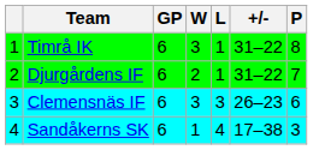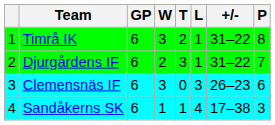 <table class="wikitable">
 <tr>
 <th></th>
 <th>Team</th>
 <th>GP</th>
 <th>W</th>
+<th>T</th>
 <th>L</th>
 <th>+/-</th>
 <th>P</th>
 </tr>
 <tr style="background:#00FF00">
 <td>1</td>
 <td><a href='#'>Timrå IK</a></td>
 <td>6</td>
 <td>3</td>
+<td>2</td>
 <td>1</td>
 <td>31–22</td>
 <td>8</td>
 </tr>
 <tr style="background:#00FF00">
 <td>2</td>
 <td><a href='#'>Djurgårdens IF</a></td>
 <td>6</td>
 <td>2</td>
+<td>3</td>
 <td>1</td>
 <td>31–22</td>
 <td>7</td>
 </tr>
 <tr style="background:#00FFFF">
 <td>3</td>
 <td><a href='#'>Clemensnäs IF</a></td>
 <td>6</td>
 <td>3</td>
+<td>0</td>
 <td>3</td>
 <td>26–23</td>
 <td>6</td>
 </tr>
 <tr style="background:#00FFFF">
 <td>4</td>
 <td><a href='#'>Sandåkerns SK</a></td>
 <td>6</td>
 <td>1</td>
+<td>1</td>
 <td>4</td>
 <td>17–38</td>
 <td>3</td>
 </tr>
 </table>
